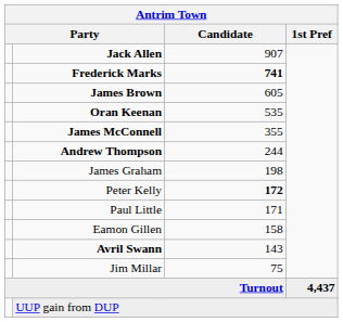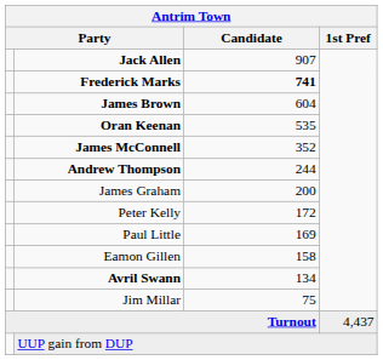 <table class="wikitable">
 <tr>
 <th colspan="4" align="center"><a href='#'>Antrim Town</a></th>
 </tr>
 <tr>
 <th colspan="2" align="center" width=200>Party</th>
 <th width=150>Candidate</th>
 <th width=60>1st Pref</th>
 </tr>
 <tr>
 <td></td>
 <td align="right"><strong>Jack Allen</strong></td>
 <td align="right">907</td>
 </tr>
 <tr>
 <td></td>
 <td align="right"><strong>Frederick Marks</strong></td>
 <td align="right"><strong>741</strong></td>
 </tr>
 <tr>
 <td></td>
 <td align="right"><strong>James Brown</strong></td>
-<td align="right">605</td>
+<td align="right">604</td>
 </tr>
 <tr>
 <td></td>
 <td align="right"><strong>Oran Keenan</strong></td>
 <td align="right">535</td>
 </tr>
 <tr>
 <td></td>
 <td align="right"><strong>James McConnell</strong></td>
-<td align="right">355</td>
+<td align="right">352</td>
 </tr>
 <tr>
 <td></td>
 <td align="right"><strong>Andrew Thompson</strong></td>
 <td align="right">244</td>
 </tr>
 <tr>
 <td></td>
 <td align="right">James Graham</td>
-<td align="right">198</td>
+<td align="right">200</td>
 </tr>
 <tr>
 <td></td>
 <td align="right">Peter Kelly</td>
-<td align="right"><strong>172</strong></td>
+<td align="right">172</td>
 </tr>
 <tr>
 <td></td>
 <td align="right">Paul Little</td>
-<td align="right">171</td>
+<td align="right">169</td>
 </tr>
 <tr>
 <td></td>
 <td align="right">Eamon Gillen</td>
 <td align="right">158</td>
 </tr>
 <tr>
 <td></td>
 <td align="right"><strong>Avril Swann</strong></td>
-<td align="right">143</td>
+<td align="right">134</td>
 </tr>
 <tr>
 <td></td>
 <td align="right">Jim Millar</td>
 <td align="right">75</td>
 </tr>
 <tr bgcolor="EEEEEE">
 <td colspan=3 align="right"><strong><a href='#'>Turnout</a></strong></td>
-<td align="right"><strong>4,437</strong></td>
+<td align="right">4,437</td>
 </tr>
 <tr>
 <td bgcolor=></td>
 <td colspan=3 bgcolor="EEEEEE"><a href='#'>UUP</a> gain from <a href='#'>DUP</a></td>
 </tr>
 </table>
